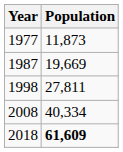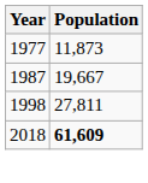 <table class="wikitable">
 <tr>
 <th>Year</th>
 <th>Population</th>
 </tr>
 <tr>
 <td>1977</td>
 <td>11,873</td>
 </tr>
 <tr>
 <td>1987</td>
-<td>19,669</td>
+<td>19,667</td>
 </tr>
 <tr>
 <td>1998</td>
 <td>27,811</td>
 </tr>
 <tr>
-<td>2008</td>
-<td>40,334</td>
-</tr>
-<tr>
 <td>2018</td>
 <td><strong>61,609</strong></td>
 </tr>
 </table>
